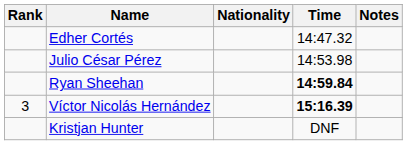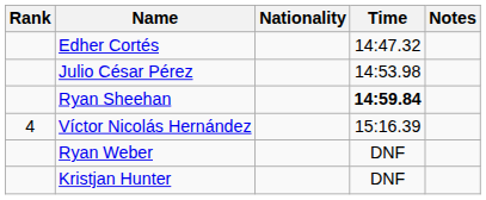 <table class="wikitable sortable" style="text-align:center">
 <tr>
 <th>Rank</th>
 <th>Name</th>
 <th>Nationality</th>
 <th>Time</th>
 <th>Notes</th>
 </tr>
 <tr>
 <td align=center></td>
 <td align=left><a href='#'>Edher Cortés</a></td>
 <td align=left></td>
 <td>14:47.32</td>
 <td></td>
 </tr>
 <tr>
 <td align=center></td>
 <td align=left><a href='#'>Julio César Pérez</a></td>
 <td align=left></td>
 <td>14:53.98</td>
 <td></td>
 </tr>
 <tr>
 <td align=center></td>
 <td align=left><a href='#'>Ryan Sheehan</a></td>
 <td align=left></td>
 <td><strong>14:59.84</strong></td>
 <td></td>
 </tr>
 <tr>
-<td align=center>3</td>
+<td align=center>4</td>
 <td align=left><a href='#'>Víctor Nicolás Hernández</a></td>
 <td align=left></td>
-<td><strong>15:16.39</strong></td>
+<td>15:16.39</td>
+<td></td>
+</tr>
+<tr>
+<td align=center></td>
+<td align=left><a href='#'>Ryan Weber</a></td>
+<td align=left></td>
+<td>DNF</td>
 <td></td>
 </tr>
 <tr>
 <td align=center></td>
 <td align=left><a href='#'>Kristjan Hunter</a></td>
 <td align=left></td>
 <td>DNF</td>
 <td></td>
 </tr>
 </table>
